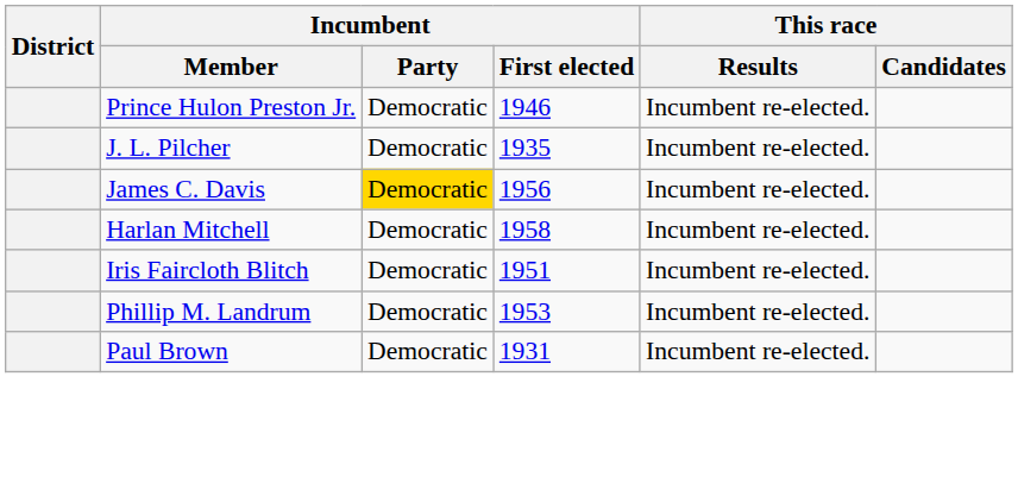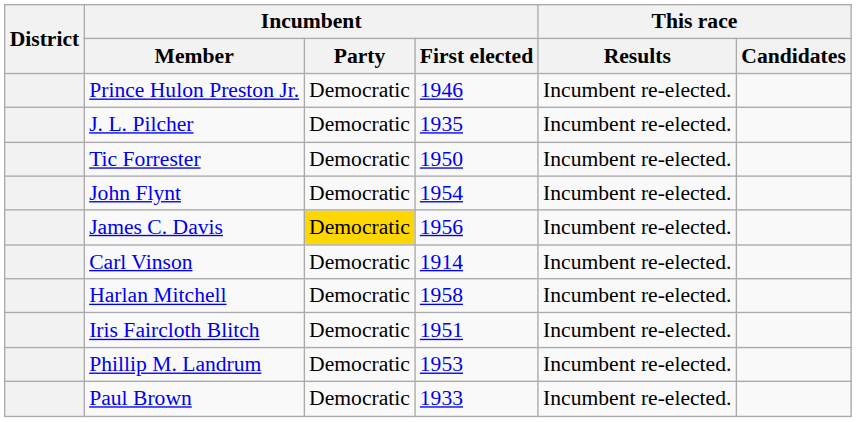 <table class=wikitable>
 <tr>
 <th rowspan=2>District</th>
 <th colspan=3>Incumbent</th>
 <th colspan=2>This race</th>
 </tr>
 <tr>
 <th>Member</th>
 <th>Party</th>
 <th>First elected</th>
 <th>Results</th>
 <th>Candidates</th>
 </tr>
 <tr>
 <th></th>
 <td><a href='#'>Prince Hulon Preston Jr.</a></td>
 <td>Democratic</td>
 <td><a href='#'>1946</a></td>
 <td>Incumbent re-elected.</td>
 <td nowrap></td>
 </tr>
 <tr>
 <th></th>
 <td><a href='#'>J. L. Pilcher</a></td>
 <td>Democratic</td>
 <td><a href='#'>1935 </a></td>
 <td>Incumbent re-elected.</td>
 <td nowrap></td>
 </tr>
 <tr>
 <th></th>
+<td><a href='#'>Tic Forrester</a></td>
+<td>Democratic</td>
+<td><a href='#'>1950</a></td>
+<td>Incumbent re-elected.</td>
+<td nowrap></td>
+</tr>
+<tr>
+<th></th>
+<td><a href='#'>John Flynt</a></td>
+<td>Democratic</td>
+<td><a href='#'>1954</a></td>
+<td>Incumbent re-elected.</td>
+<td nowrap></td>
+</tr>
+<tr>
+<th></th>
 <td><a href='#'>James C. Davis</a></td>
 <td style="background: gold;">Democratic</td>
 <td><a href='#'>1956</a></td>
+<td>Incumbent re-elected.</td>
+<td nowrap></td>
+</tr>
+<tr>
+<th></th>
+<td><a href='#'>Carl Vinson</a></td>
+<td>Democratic</td>
+<td><a href='#'>1914</a></td>
 <td>Incumbent re-elected.</td>
 <td nowrap></td>
 </tr>
 <tr>
 <th></th>
 <td><a href='#'>Harlan Mitchell</a></td>
 <td>Democratic</td>
 <td><a href='#'>1958</a></td>
 <td>Incumbent re-elected.</td>
 <td nowrap></td>
 </tr>
 <tr>
 <th></th>
 <td><a href='#'>Iris Faircloth Blitch</a></td>
 <td>Democratic</td>
 <td><a href='#'>1951</a></td>
 <td>Incumbent re-elected.</td>
 <td nowrap></td>
 </tr>
 <tr>
 <th></th>
 <td><a href='#'>Phillip M. Landrum</a></td>
 <td>Democratic</td>
 <td><a href='#'>1953</a></td>
 <td>Incumbent re-elected.</td>
 <td nowrap></td>
 </tr>
 <tr>
 <th></th>
 <td><a href='#'>Paul Brown</a></td>
 <td>Democratic</td>
-<td><a href='#'>1931 </a></td>
+<td><a href='#'>1933 </a></td>
 <td>Incumbent re-elected.</td>
 <td nowrap></td>
 </tr>
 </table>
